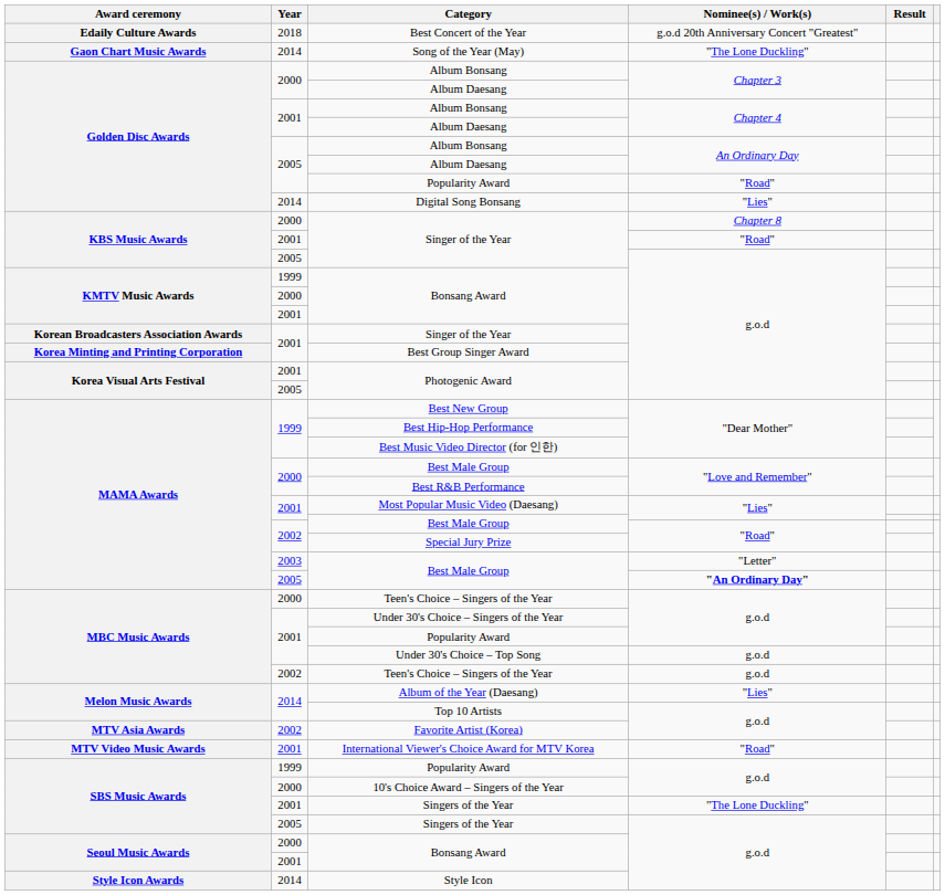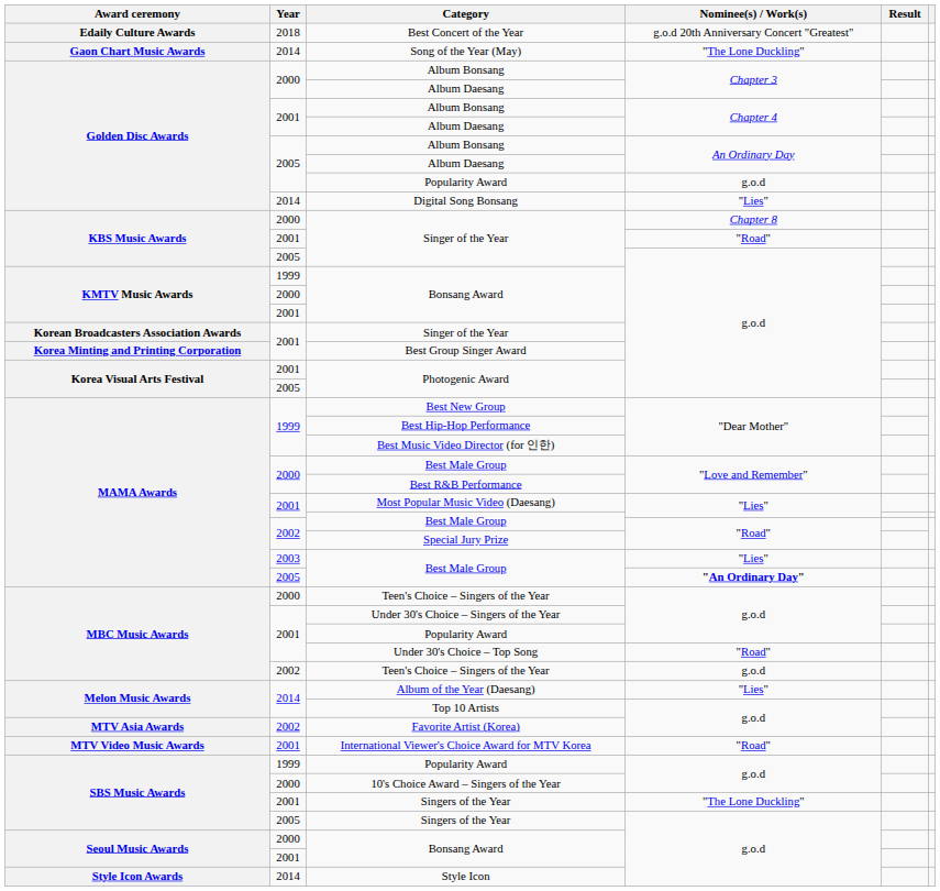 <table class="wikitable sortable plainrowheaders" style="text-align:center; width:100%">
 <tr>
 <th scope="col">Award ceremony</th>
 <th scope="col">Year</th>
 <th scope="col">Category</th>
 <th scope="col">Nominee(s) / Work(s)</th>
 <th scope="col">Result</th>
 <th scope="col" class="unsortable" scope="col"></th>
 </tr>
 <tr>
 <th scope="row">Edaily Culture Awards</th>
 <td>2018</td>
 <td>Best Concert of the Year</td>
 <td>g.o.d 20th Anniversary Concert "Greatest"</td>
 <td></td>
 <td></td>
 </tr>
 <tr>
 <th scope="row"><a href='#'>Gaon Chart Music Awards</a></th>
 <td>2014</td>
 <td>Song of the Year (May)</td>
 <td>"<a href='#'>The Lone Duckling</a>"</td>
 <td></td>
 <td></td>
 </tr>
 <tr>
 <th rowspan="8" scope="row"><a href='#'>Golden Disc Awards</a></th>
 <td rowspan="2">2000</td>
 <td>Album Bonsang</td>
 <td rowspan="2"><em><a href='#'>Chapter 3</a></em></td>
 <td></td>
 <td></td>
 </tr>
 <tr>
 <td>Album Daesang</td>
 <td></td>
 <td></td>
 </tr>
 <tr>
 <td rowspan="2">2001</td>
 <td>Album Bonsang</td>
 <td rowspan="2"><em><a href='#'>Chapter 4</a></em></td>
 <td></td>
 <td></td>
 </tr>
 <tr>
 <td>Album Daesang</td>
 <td></td>
 <td></td>
 </tr>
 <tr>
 <td rowspan="3">2005</td>
 <td>Album Bonsang</td>
 <td rowspan="2"><em><a href='#'>An Ordinary Day</a></em></td>
 <td></td>
 <td></td>
 </tr>
 <tr>
 <td>Album Daesang</td>
 <td></td>
 <td></td>
 </tr>
 <tr>
 <td>Popularity Award</td>
-<td>"<a href='#'>Road</a>"</td>
+<td>g.o.d</td>
 <td></td>
 <td></td>
 </tr>
 <tr>
 <td>2014</td>
 <td>Digital Song Bonsang</td>
 <td>"<a href='#'>Lies</a>"</td>
 <td></td>
 <td></td>
 </tr>
 <tr>
 <th scope="row" rowspan="3"><a href='#'>KBS Music Awards</a></th>
 <td>2000</td>
 <td rowspan="3">Singer of the Year</td>
 <td><em><a href='#'>Chapter 8</a></em></td>
 <td></td>
 <td rowspan="2"></td>
 </tr>
 <tr>
 <td>2001</td>
 <td>"<a href='#'>Road</a>"</td>
 <td></td>
 </tr>
 <tr>
 <td>2005</td>
 <td rowspan="8">g.o.d</td>
 <td></td>
 <td></td>
 </tr>
 <tr>
 <th scope="row" rowspan="3"><a href='#'>KMTV</a> Music Awards</th>
 <td>1999</td>
 <td rowspan="3">Bonsang Award</td>
 <td></td>
 <td></td>
 </tr>
 <tr>
 <td>2000</td>
 <td></td>
 <td></td>
 </tr>
 <tr>
 <td>2001</td>
 <td></td>
 <td></td>
 </tr>
 <tr>
 <th scope="row">Korean Broadcasters Association Awards</th>
 <td rowspan="2">2001</td>
 <td>Singer of the Year</td>
 <td></td>
 <td></td>
 </tr>
 <tr>
 <th scope="row"><a href='#'>Korea Minting and Printing Corporation</a></th>
 <td>Best Group Singer Award</td>
 <td></td>
 <td></td>
 </tr>
 <tr>
 <th scope="row" rowspan="2">Korea Visual Arts Festival</th>
 <td>2001</td>
 <td rowspan="2">Photogenic Award</td>
 <td></td>
 <td></td>
 </tr>
 <tr>
 <td>2005</td>
 <td></td>
 <td></td>
 </tr>
 <tr>
 <th rowspan="11" scope="row"><a href='#'>MAMA Awards</a></th>
 <td rowspan="3"><a href='#'>1999</a></td>
 <td><a href='#'>Best New Group</a></td>
 <td rowspan="3">"Dear Mother"</td>
 <td></td>
 <td rowspan="3"></td>
 </tr>
 <tr>
 <td><a href='#'>Best Hip-Hop Performance</a></td>
 <td></td>
 </tr>
 <tr>
 <td><a href='#'>Best Music Video Director</a> (for 인한)</td>
 <td></td>
 </tr>
 <tr>
 <td rowspan="2"><a href='#'>2000</a></td>
 <td><a href='#'>Best Male Group</a></td>
 <td rowspan="2">"<a href='#'>Love and Remember</a>"</td>
 <td></td>
 <td rowspan="2"></td>
 </tr>
 <tr>
 <td><a href='#'>Best R&B Performance</a></td>
 <td></td>
 </tr>
 <tr>
 <td rowspan="2"><a href='#'>2001</a></td>
 <td><a href='#'>Most Popular Music Video</a> (Daesang)</td>
 <td rowspan="2">"<a href='#'>Lies</a>"</td>
 <td></td>
 <td></td>
 </tr>
 <tr>
 <td rowspan="2"><a href='#'>Best Male Group</a></td>
 <td></td>
 <td></td>
 </tr>
 <tr>
 <td rowspan="2"><a href='#'>2002</a></td>
 <td rowspan="2">"<a href='#'>Road</a>"</td>
 <td></td>
 <td rowspan="2"></td>
 </tr>
 <tr>
 <td><a href='#'>Special Jury Prize</a></td>
 <td></td>
 </tr>
 <tr>
 <td><a href='#'>2003</a></td>
 <td rowspan="2"><a href='#'>Best Male Group</a></td>
-<td>"Letter"</td>
+<td>"<a href='#'>Lies</a>"</td>
 <td></td>
 <td></td>
 </tr>
 <tr>
 <td><a href='#'>2005</a></td>
 <td><strong>"<a href='#'>An Ordinary Day</a>"</strong></td>
 <td></td>
 <td></td>
 </tr>
 <tr>
 <th scope="row" rowspan="5"><a href='#'>MBC Music Awards</a></th>
 <td>2000</td>
 <td>Teen's Choice – Singers of the Year</td>
 <td rowspan="3">g.o.d</td>
 <td></td>
 <td></td>
 </tr>
 <tr>
 <td rowspan="3">2001</td>
 <td>Under 30's Choice – Singers of the Year</td>
 <td></td>
 <td></td>
 </tr>
 <tr>
 <td>Popularity Award</td>
 <td></td>
 <td></td>
 </tr>
 <tr>
 <td>Under 30's Choice – Top Song</td>
-<td>g.o.d</td>
+<td>"<a href='#'>Road</a>"</td>
 <td></td>
 <td></td>
 </tr>
 <tr>
 <td>2002</td>
 <td>Teen's Choice – Singers of the Year</td>
 <td>g.o.d</td>
 <td></td>
 <td></td>
 </tr>
 <tr>
 <th rowspan="2" scope="row"><a href='#'>Melon Music Awards</a></th>
 <td rowspan="2"><a href='#'>2014</a></td>
 <td><a href='#'>Album of the Year</a> (Daesang)</td>
 <td>"<a href='#'>Lies</a>"</td>
 <td></td>
 <td></td>
 </tr>
 <tr>
 <td>Top 10 Artists</td>
 <td rowspan="2">g.o.d</td>
 <td></td>
 <td></td>
 </tr>
 <tr>
 <th scope="row"><a href='#'>MTV Asia Awards</a></th>
 <td><a href='#'>2002</a></td>
 <td><a href='#'>Favorite Artist (Korea)</a></td>
 <td></td>
 <td></td>
 </tr>
 <tr>
 <th scope="row"><a href='#'>MTV Video Music Awards</a></th>
 <td><a href='#'>2001</a></td>
 <td><a href='#'>International Viewer's Choice Award for MTV Korea</a></td>
 <td>"<a href='#'>Road</a>"</td>
 <td></td>
 <td></td>
 </tr>
 <tr>
 <th rowspan="4" scope="row"><a href='#'>SBS Music Awards</a></th>
 <td>1999</td>
 <td>Popularity Award</td>
 <td rowspan="2">g.o.d</td>
 <td></td>
 <td></td>
 </tr>
 <tr>
 <td>2000</td>
 <td>10's Choice Award – Singers of the Year</td>
 <td></td>
 <td></td>
 </tr>
 <tr>
 <td>2001</td>
 <td>Singers of the Year</td>
 <td>"<a href='#'>The Lone Duckling</a>"</td>
 <td></td>
 <td></td>
 </tr>
 <tr>
 <td>2005</td>
 <td>Singers of the Year</td>
 <td rowspan="4">g.o.d</td>
 <td></td>
 <td></td>
 </tr>
 <tr>
 <th rowspan="2" scope="row"><a href='#'>Seoul Music Awards</a></th>
 <td>2000</td>
 <td rowspan="2">Bonsang Award</td>
 <td></td>
 <td></td>
 </tr>
 <tr>
 <td>2001</td>
 <td></td>
 <td></td>
 </tr>
 <tr>
 <th scope="row"><a href='#'>Style Icon Awards</a></th>
 <td>2014</td>
 <td>Style Icon</td>
 <td></td>
 <td></td>
 </tr>
 </table>
